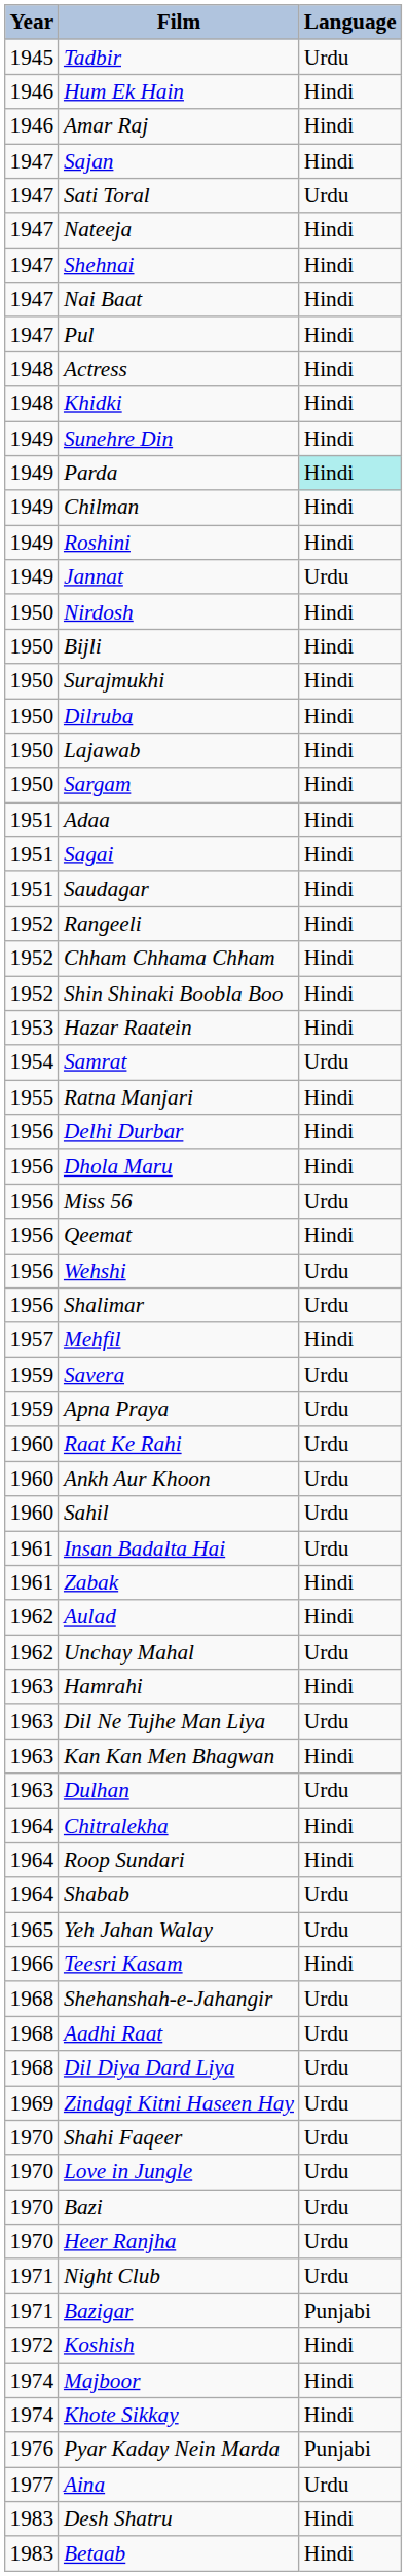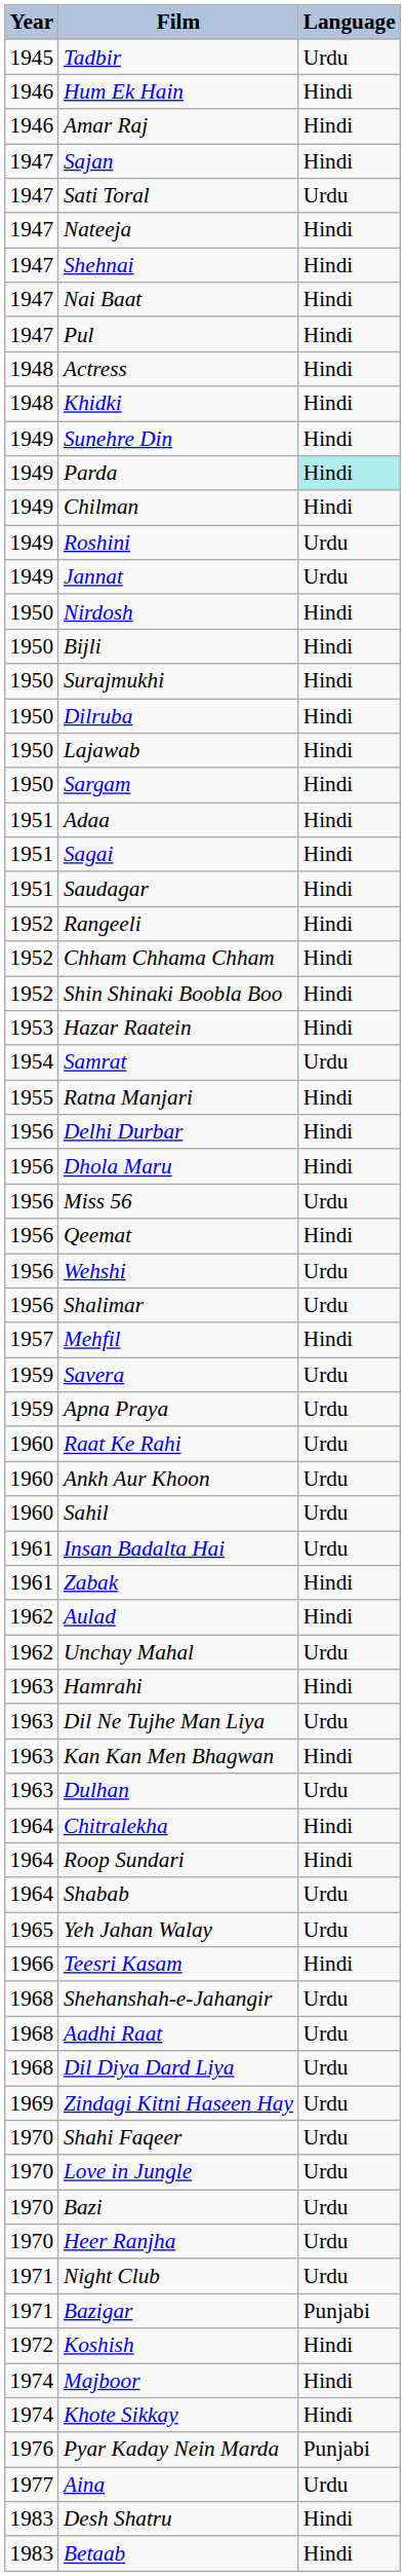 <table class="wikitable sortable plainrowheaders">
 <tr>
 <th style="background:#B0C4DE;">Year</th>
 <th style="background:#B0C4DE;">Film</th>
 <th style="background:#B0C4DE;">Language</th>
 </tr>
 <tr>
 <td>1945</td>
 <td><em><a href='#'>Tadbir</a></em></td>
 <td>Urdu</td>
 </tr>
 <tr>
 <td>1946</td>
 <td><em><a href='#'>Hum Ek Hain</a></em></td>
 <td>Hindi</td>
 </tr>
 <tr>
 <td>1946</td>
 <td><em>Amar Raj</em></td>
 <td>Hindi</td>
 </tr>
 <tr>
 <td>1947</td>
 <td><em><a href='#'>Sajan</a></em></td>
 <td>Hindi</td>
 </tr>
 <tr>
 <td>1947</td>
 <td><em>Sati Toral</em></td>
 <td>Urdu</td>
 </tr>
 <tr>
 <td>1947</td>
 <td><em>Nateeja</em></td>
 <td>Hindi</td>
 </tr>
 <tr>
 <td>1947</td>
 <td><em><a href='#'>Shehnai</a></em></td>
 <td>Hindi</td>
 </tr>
 <tr>
 <td>1947</td>
 <td><em>Nai Baat</em></td>
 <td>Hindi</td>
 </tr>
 <tr>
 <td>1947</td>
 <td><em>Pul</em></td>
 <td>Hindi</td>
 </tr>
 <tr>
 <td>1948</td>
 <td><em>Actress</em></td>
 <td>Hindi</td>
 </tr>
 <tr>
 <td>1948</td>
 <td><em><a href='#'>Khidki</a></em></td>
 <td>Hindi</td>
 </tr>
 <tr>
 <td>1949</td>
 <td><em><a href='#'>Sunehre Din</a></em></td>
 <td>Hindi</td>
 </tr>
 <tr>
 <td>1949</td>
 <td><em>Parda</em></td>
 <td style="background: paleturquoise;">Hindi</td>
 </tr>
 <tr>
 <td>1949</td>
 <td><em>Chilman</em></td>
 <td>Hindi</td>
 </tr>
 <tr>
 <td>1949</td>
 <td><em><a href='#'>Roshini</a></em></td>
-<td>Hindi</td>
+<td>Urdu</td>
 </tr>
 <tr>
 <td>1949</td>
 <td><em><a href='#'>Jannat</a></em></td>
 <td>Urdu</td>
 </tr>
 <tr>
 <td>1950</td>
 <td><em><a href='#'>Nirdosh</a></em></td>
 <td>Hindi</td>
 </tr>
 <tr>
 <td>1950</td>
 <td><em>Bijli</em></td>
 <td>Hindi</td>
 </tr>
 <tr>
 <td>1950</td>
 <td><em>Surajmukhi</em></td>
 <td>Hindi</td>
 </tr>
 <tr>
 <td>1950</td>
 <td><em><a href='#'>Dilruba</a></em></td>
 <td>Hindi</td>
 </tr>
 <tr>
 <td>1950</td>
 <td><em>Lajawab</em></td>
 <td>Hindi</td>
 </tr>
 <tr>
 <td>1950</td>
 <td><em><a href='#'>Sargam</a></em></td>
 <td>Hindi</td>
 </tr>
 <tr>
 <td>1951</td>
 <td><em>Adaa</em></td>
 <td>Hindi</td>
 </tr>
 <tr>
 <td>1951</td>
 <td><em><a href='#'>Sagai</a></em></td>
 <td>Hindi</td>
 </tr>
 <tr>
 <td>1951</td>
 <td><em>Saudagar</em></td>
 <td>Hindi</td>
 </tr>
 <tr>
 <td>1952</td>
 <td><em>Rangeeli</em></td>
 <td>Hindi</td>
 </tr>
 <tr>
 <td>1952</td>
 <td><em>Chham Chhama Chham</em></td>
 <td>Hindi</td>
 </tr>
 <tr>
 <td>1952</td>
 <td><em>Shin Shinaki Boobla Boo</em></td>
 <td>Hindi</td>
 </tr>
 <tr>
 <td>1953</td>
 <td><em>Hazar Raatein</em></td>
 <td>Hindi</td>
 </tr>
 <tr>
 <td>1954</td>
 <td><em><a href='#'>Samrat</a></em></td>
 <td>Urdu</td>
 </tr>
 <tr>
 <td>1955</td>
 <td><em>Ratna Manjari</em></td>
 <td>Hindi</td>
 </tr>
 <tr>
 <td>1956</td>
 <td><em><a href='#'>Delhi Durbar</a></em></td>
 <td>Hindi</td>
 </tr>
 <tr>
 <td>1956</td>
 <td><em><a href='#'>Dhola Maru</a></em></td>
 <td>Hindi</td>
 </tr>
 <tr>
 <td>1956</td>
 <td><em>Miss 56</em></td>
 <td>Urdu</td>
 </tr>
 <tr>
 <td>1956</td>
 <td><em>Qeemat</em></td>
 <td>Hindi</td>
 </tr>
 <tr>
 <td>1956</td>
 <td><em><a href='#'>Wehshi</a></em></td>
 <td>Urdu</td>
 </tr>
 <tr>
 <td>1956</td>
 <td><em>Shalimar</em></td>
 <td>Urdu</td>
 </tr>
 <tr>
 <td>1957</td>
 <td><em><a href='#'>Mehfil</a></em></td>
 <td>Hindi</td>
 </tr>
 <tr>
 <td>1959</td>
 <td><em><a href='#'>Savera</a></em></td>
 <td>Urdu</td>
 </tr>
 <tr>
 <td>1959</td>
 <td><em>Apna Praya</em></td>
 <td>Urdu</td>
 </tr>
 <tr>
 <td>1960</td>
 <td><em><a href='#'>Raat Ke Rahi</a></em></td>
 <td>Urdu</td>
 </tr>
 <tr>
 <td>1960</td>
 <td><em>Ankh Aur Khoon</em></td>
 <td>Urdu</td>
 </tr>
 <tr>
 <td>1960</td>
 <td><em>Sahil</em></td>
 <td>Urdu</td>
 </tr>
 <tr>
 <td>1961</td>
 <td><em><a href='#'>Insan Badalta Hai</a></em></td>
 <td>Urdu</td>
 </tr>
 <tr>
 <td>1961</td>
 <td><em><a href='#'>Zabak</a></em></td>
 <td>Hindi</td>
 </tr>
 <tr>
 <td>1962</td>
 <td><em><a href='#'>Aulad</a></em></td>
 <td>Hindi</td>
 </tr>
 <tr>
 <td>1962</td>
 <td><em>Unchay Mahal</em></td>
 <td>Urdu</td>
 </tr>
 <tr>
 <td>1963</td>
 <td><em>Hamrahi</em></td>
 <td>Hindi</td>
 </tr>
 <tr>
 <td>1963</td>
 <td><em>Dil Ne Tujhe Man Liya</em></td>
 <td>Urdu</td>
 </tr>
 <tr>
 <td>1963</td>
 <td><em>Kan Kan Men Bhagwan</em></td>
 <td>Hindi</td>
 </tr>
 <tr>
 <td>1963</td>
 <td><em><a href='#'>Dulhan</a></em></td>
 <td>Urdu</td>
 </tr>
 <tr>
 <td>1964</td>
 <td><em><a href='#'>Chitralekha</a></em></td>
 <td>Hindi</td>
 </tr>
 <tr>
 <td>1964</td>
 <td><em>Roop Sundari</em></td>
 <td>Hindi</td>
 </tr>
 <tr>
 <td>1964</td>
 <td><em>Shabab</em></td>
 <td>Urdu</td>
 </tr>
 <tr>
 <td>1965</td>
 <td><em>Yeh Jahan Walay</em></td>
 <td>Urdu</td>
 </tr>
 <tr>
 <td>1966</td>
 <td><em><a href='#'>Teesri Kasam</a></em></td>
 <td>Hindi</td>
 </tr>
 <tr>
 <td>1968</td>
 <td><em>Shehanshah-e-Jahangir</em></td>
 <td>Urdu</td>
 </tr>
 <tr>
 <td>1968</td>
 <td><em><a href='#'>Aadhi Raat</a></em></td>
 <td>Urdu</td>
 </tr>
 <tr>
 <td>1968</td>
 <td><em><a href='#'>Dil Diya Dard Liya</a></em></td>
 <td>Urdu</td>
 </tr>
 <tr>
 <td>1969</td>
 <td><em><a href='#'>Zindagi Kitni Haseen Hay</a></em></td>
 <td>Urdu</td>
 </tr>
 <tr>
 <td>1970</td>
 <td><em>Shahi Faqeer</em></td>
 <td>Urdu</td>
 </tr>
 <tr>
 <td>1970</td>
 <td><em><a href='#'>Love in Jungle</a></em></td>
 <td>Urdu</td>
 </tr>
 <tr>
 <td>1970</td>
 <td><em>Bazi</em></td>
 <td>Urdu</td>
 </tr>
 <tr>
 <td>1970</td>
 <td><em><a href='#'>Heer Ranjha</a></em></td>
 <td>Urdu</td>
 </tr>
 <tr>
 <td>1971</td>
 <td><em>Night Club</em></td>
 <td>Urdu</td>
 </tr>
 <tr>
 <td>1971</td>
 <td><em><a href='#'>Bazigar</a></em></td>
 <td>Punjabi</td>
 </tr>
 <tr>
 <td>1972</td>
 <td><em><a href='#'>Koshish</a></em></td>
 <td>Hindi</td>
 </tr>
 <tr>
 <td>1974</td>
 <td><em><a href='#'>Majboor</a></em></td>
 <td>Hindi</td>
 </tr>
 <tr>
 <td>1974</td>
 <td><em><a href='#'>Khote Sikkay</a></em></td>
 <td>Hindi</td>
 </tr>
 <tr>
 <td>1976</td>
 <td><em>Pyar Kaday Nein Marda</em></td>
 <td>Punjabi</td>
 </tr>
 <tr>
 <td>1977</td>
 <td><em><a href='#'>Aina</a></em></td>
 <td>Urdu</td>
 </tr>
 <tr>
 <td>1983</td>
 <td><em>Desh Shatru</em></td>
 <td>Hindi</td>
 </tr>
 <tr>
 <td>1983</td>
 <td><em><a href='#'>Betaab</a></em></td>
 <td>Hindi</td>
 </tr>
 </table>
